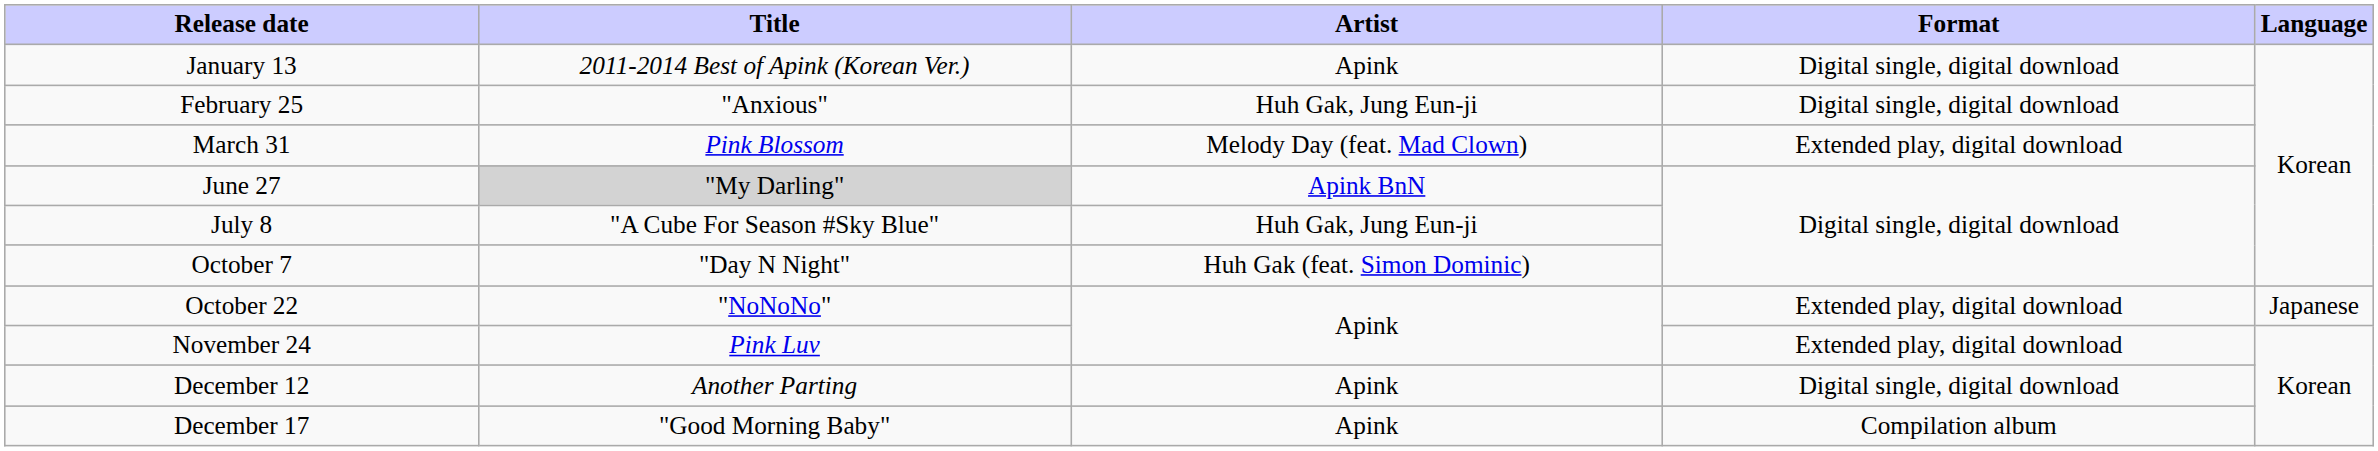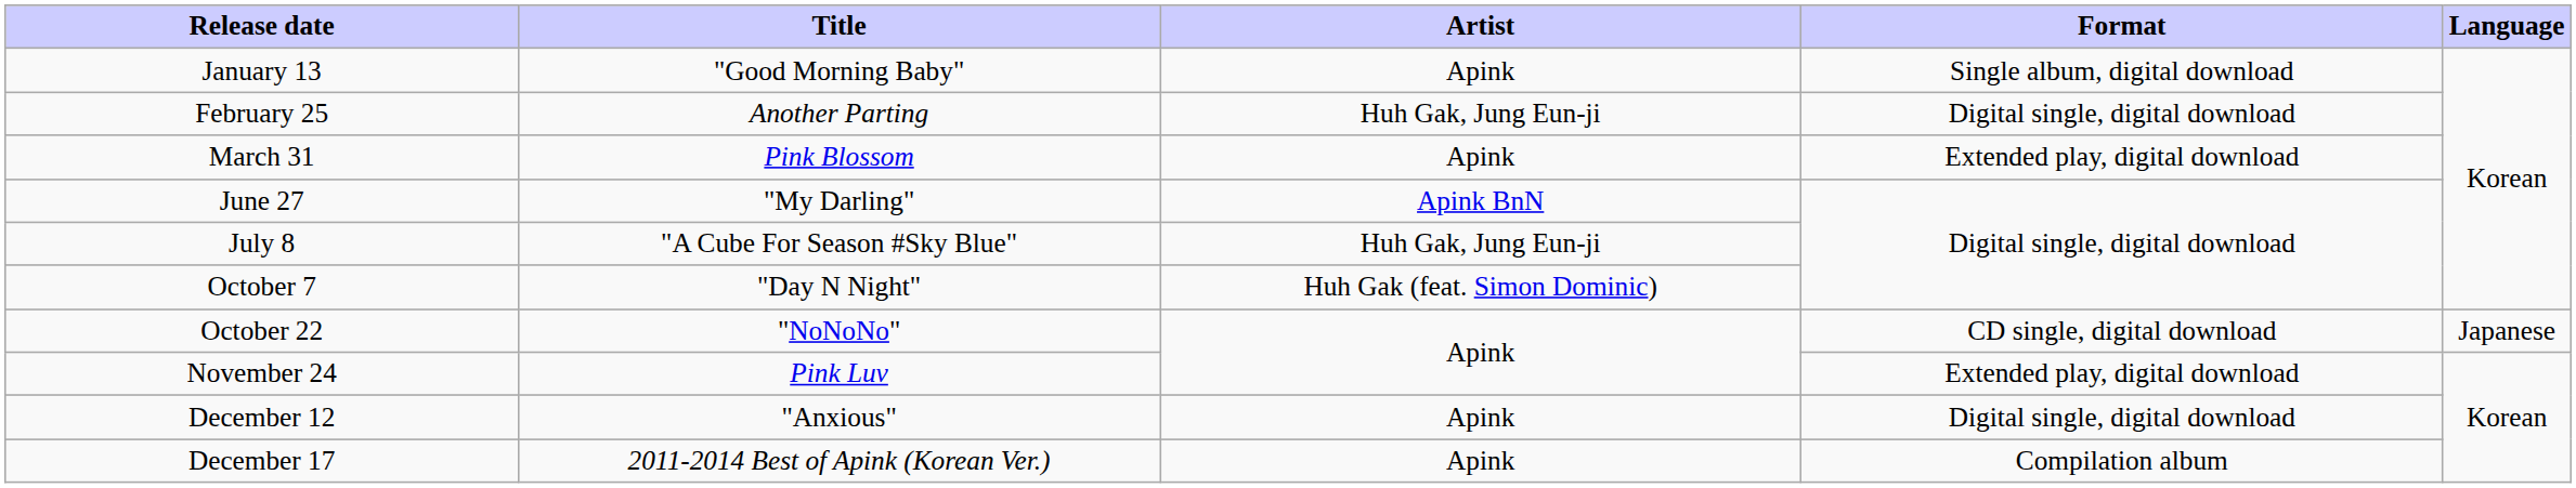 <table class="wikitable" style="text-align:center">
 <tr>
 <th style="background:#CCF" width=20%>Release date</th>
 <th style="background:#CCF" width=25%>Title</th>
 <th style="background:#CCF" width=25%>Artist</th>
 <th style="background:#CCF" width=25%>Format</th>
 <th style="background:#CCF" width=25%>Language</th>
 </tr>
 <tr>
 <td>January 13</td>
-<td><em>2011-2014 Best of Apink (Korean Ver.)</em></td>
+<td>"Good Morning Baby"</td>
 <td>Apink</td>
-<td>Digital single, digital download</td>
+<td>Single album, digital download</td>
 <td rowspan="6">Korean</td>
 </tr>
 <tr>
 <td>February 25</td>
-<td>"Anxious"</td>
+<td><em>Another Parting</em></td>
 <td>Huh Gak, Jung Eun-ji</td>
 <td>Digital single, digital download</td>
 </tr>
 <tr>
 <td>March 31</td>
 <td><em><a href='#'>Pink Blossom</a></em></td>
-<td>Melody Day (feat. <a href='#'>Mad Clown</a>)</td>
+<td>Apink</td>
 <td>Extended play, digital download</td>
 </tr>
 <tr>
 <td>June 27</td>
-<td style="background: lightgrey;">"My Darling"</td>
+<td>"My Darling"</td>
 <td><a href='#'>Apink BnN</a></td>
 <td rowspan="3">Digital single, digital download</td>
 </tr>
 <tr>
 <td>July 8</td>
 <td>"A Cube For Season #Sky Blue"</td>
 <td>Huh Gak, Jung Eun-ji</td>
 </tr>
 <tr>
 <td>October 7</td>
 <td>"Day N Night"</td>
 <td>Huh Gak (feat. <a href='#'>Simon Dominic</a>)</td>
 </tr>
 <tr>
 <td>October 22</td>
 <td>"<a href='#'>NoNoNo</a>"</td>
 <td rowspan="2">Apink</td>
-<td>Extended play, digital download</td>
+<td>CD single, digital download</td>
 <td>Japanese</td>
 </tr>
 <tr>
 <td>November 24</td>
 <td><em><a href='#'>Pink Luv</a></em></td>
 <td>Extended play, digital download</td>
 <td rowspan="3">Korean</td>
 </tr>
 <tr>
 <td>December 12</td>
-<td><em>Another Parting</em></td>
+<td>"Anxious"</td>
 <td>Apink</td>
 <td>Digital single, digital download</td>
 </tr>
 <tr>
 <td>December 17</td>
-<td>"Good Morning Baby"</td>
+<td><em>2011-2014 Best of Apink (Korean Ver.)</em></td>
 <td>Apink</td>
 <td>Compilation album</td>
 </tr>
 </table>
